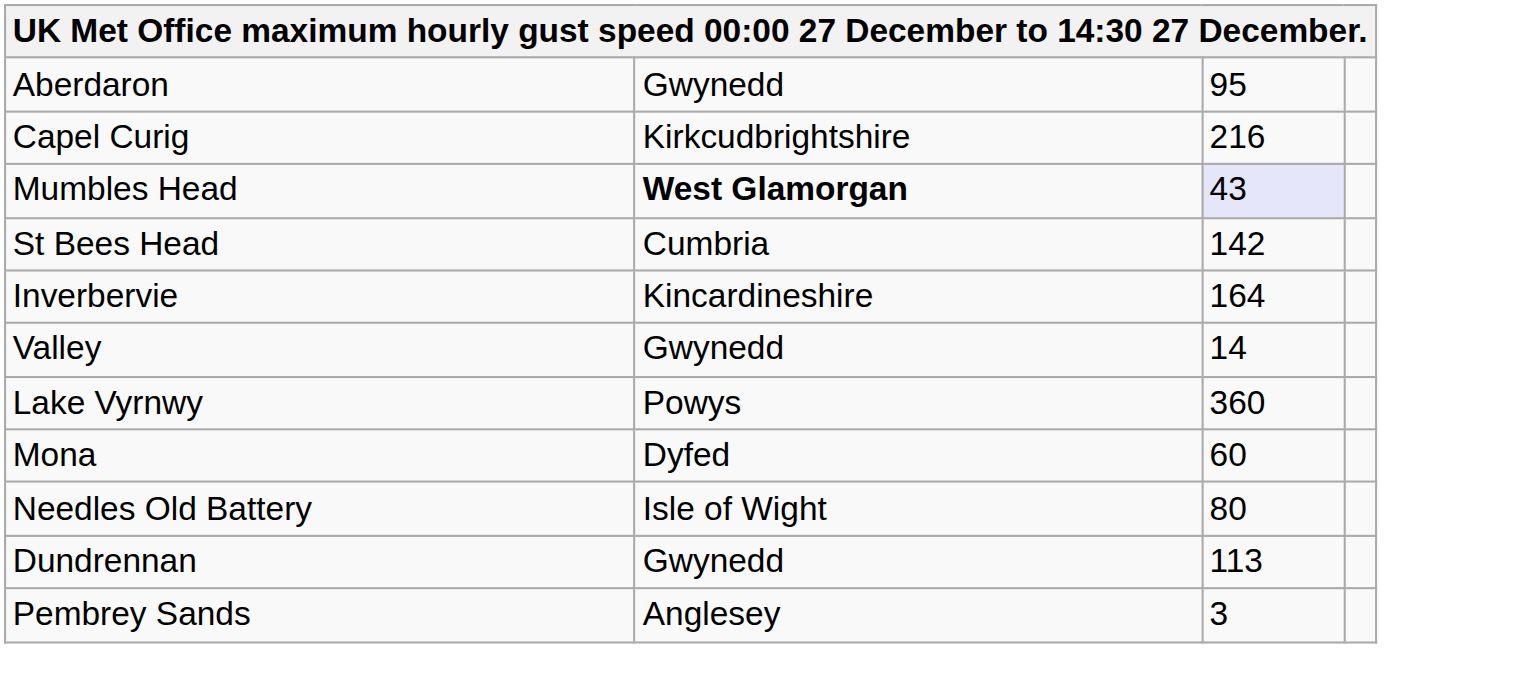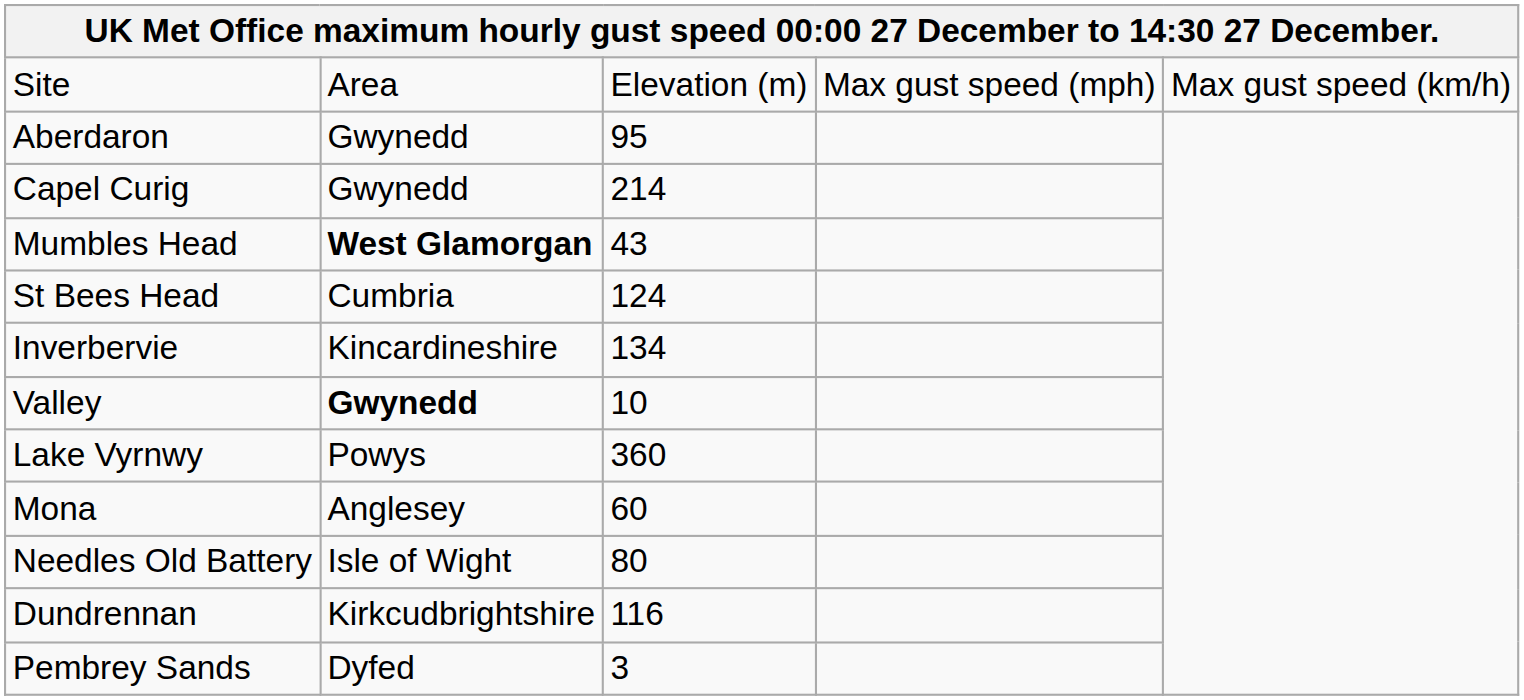 <table class="wikitable collapsible collapsed">
 <tr>
 <th colspan="5">UK Met Office maximum hourly gust speed 00:00 27 December to 14:30 27 December.</th>
+</tr>
+<tr>
+<td colspan="1">Site</td>
+<td colspan="1">Area</td>
+<td colspan="1">Elevation (m)</td>
+<td colspan="1">Max gust speed (mph)</td>
+<td colspan="1">Max gust speed (km/h)</td>
 </tr>
 <tr>
 <td>Aberdaron</td>
 <td>Gwynedd</td>
 <td>95</td>
 <td></td>
 </tr>
 <tr>
 <td>Capel Curig</td>
-<td>Kirkcudbrightshire</td>
-<td>216</td>
+<td>Gwynedd</td>
+<td>214</td>
 <td></td>
 </tr>
 <tr>
 <td>Mumbles Head</td>
 <td><strong>West Glamorgan</strong></td>
-<td style="background: lavender;">43</td>
+<td>43</td>
 <td></td>
 </tr>
 <tr>
 <td>St Bees Head</td>
 <td>Cumbria</td>
-<td>142</td>
+<td>124</td>
 <td></td>
 </tr>
 <tr>
 <td>Inverbervie</td>
 <td>Kincardineshire</td>
-<td>164</td>
+<td>134</td>
 <td></td>
 </tr>
 <tr>
 <td>Valley</td>
-<td>Gwynedd</td>
-<td>14</td>
+<td><strong>Gwynedd</strong></td>
+<td>10</td>
 <td></td>
 </tr>
 <tr>
 <td>Lake Vyrnwy</td>
 <td>Powys</td>
 <td>360</td>
 <td></td>
 </tr>
 <tr>
 <td>Mona</td>
-<td>Dyfed</td>
+<td>Anglesey</td>
 <td>60</td>
 <td></td>
 </tr>
 <tr>
 <td>Needles Old Battery</td>
 <td>Isle of Wight</td>
 <td>80</td>
 <td></td>
 </tr>
 <tr>
 <td>Dundrennan</td>
-<td>Gwynedd</td>
-<td>113</td>
+<td>Kirkcudbrightshire</td>
+<td>116</td>
 <td></td>
 </tr>
 <tr>
 <td>Pembrey Sands</td>
-<td>Anglesey</td>
+<td>Dyfed</td>
 <td>3</td>
 <td></td>
 </tr>
 </table>
